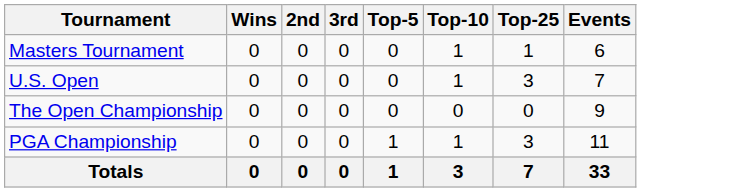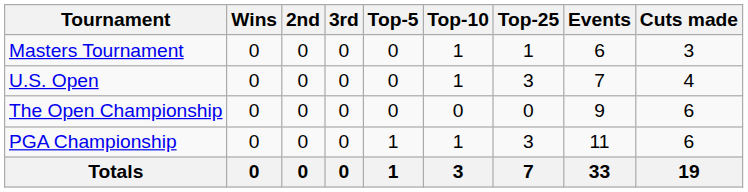 <table class=wikitable style=text-align:center>
 <tr>
 <th>Tournament</th>
 <th>Wins</th>
 <th>2nd</th>
 <th>3rd</th>
 <th>Top-5</th>
 <th>Top-10</th>
 <th>Top-25</th>
 <th>Events</th>
+<th>Cuts made</th>
 </tr>
 <tr>
 <td align=left><a href='#'>Masters Tournament</a></td>
 <td>0</td>
 <td>0</td>
 <td>0</td>
 <td>0</td>
 <td>1</td>
 <td>1</td>
 <td>6</td>
+<td>3</td>
 </tr>
 <tr>
 <td align=left><a href='#'>U.S. Open</a></td>
 <td>0</td>
 <td>0</td>
 <td>0</td>
 <td>0</td>
 <td>1</td>
 <td>3</td>
 <td>7</td>
+<td>4</td>
 </tr>
 <tr>
 <td align=left><a href='#'>The Open Championship</a></td>
 <td>0</td>
 <td>0</td>
 <td>0</td>
 <td>0</td>
 <td>0</td>
 <td>0</td>
 <td>9</td>
+<td>6</td>
 </tr>
 <tr>
 <td align=left><a href='#'>PGA Championship</a></td>
 <td>0</td>
 <td>0</td>
 <td>0</td>
 <td>1</td>
 <td>1</td>
 <td>3</td>
 <td>11</td>
+<td>6</td>
 </tr>
 <tr>
 <th>Totals</th>
 <th>0</th>
 <th>0</th>
 <th>0</th>
 <th>1</th>
 <th>3</th>
 <th>7</th>
 <th>33</th>
+<th>19</th>
 </tr>
 </table>
